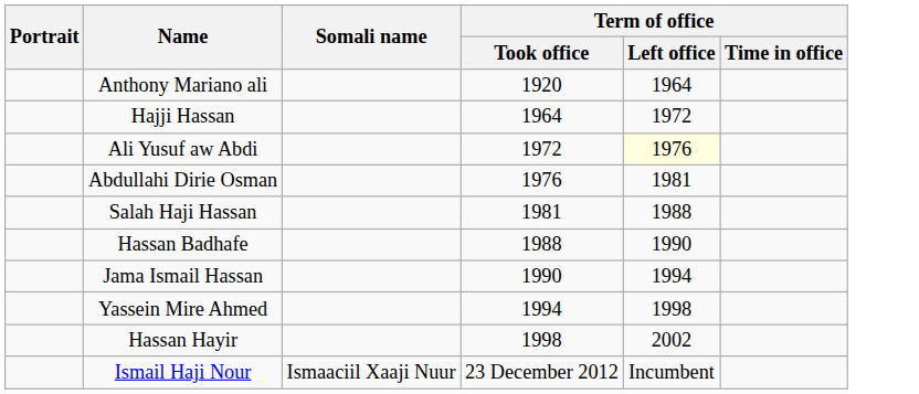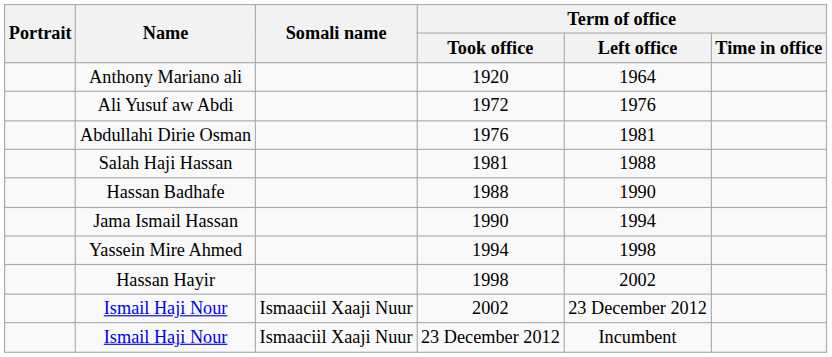 <table class="wikitable" style="text-align:center">
 <tr>
 <th rowspan="2">Portrait</th>
 <th rowspan="2">Name</th>
 <th rowspan="2">Somali name</th>
 <th colspan="3">Term of office</th>
 </tr>
 <tr>
 <th>Took office</th>
 <th>Left office</th>
 <th>Time in office</th>
 </tr>
 <tr>
 <td></td>
 <td>Anthony Mariano ali</td>
 <td></td>
 <td>1920</td>
 <td>1964</td>
 <td></td>
 </tr>
 <tr>
 <td></td>
-<td>Hajji Hassan</td>
-<td></td>
-<td>1964</td>
-<td>1972</td>
-<td></td>
-</tr>
-<tr>
-<td></td>
 <td>Ali Yusuf aw Abdi</td>
 <td></td>
 <td>1972</td>
-<td style="background: lightyellow;">1976</td>
+<td>1976</td>
 <td></td>
 </tr>
 <tr>
 <td></td>
 <td>Abdullahi Dirie Osman</td>
 <td></td>
 <td>1976</td>
 <td>1981</td>
 <td></td>
 </tr>
 <tr>
 <td></td>
 <td>Salah Haji Hassan</td>
 <td></td>
 <td>1981</td>
 <td>1988</td>
 <td></td>
 </tr>
 <tr>
 <td></td>
 <td>Hassan Badhafe</td>
 <td></td>
 <td>1988</td>
 <td>1990</td>
 <td></td>
 </tr>
 <tr>
 <td></td>
 <td>Jama Ismail Hassan</td>
 <td></td>
 <td>1990</td>
 <td>1994</td>
 <td></td>
 </tr>
 <tr>
 <td></td>
 <td>Yassein Mire Ahmed</td>
 <td></td>
 <td>1994</td>
 <td>1998</td>
 <td></td>
 </tr>
 <tr>
 <td></td>
 <td>Hassan Hayir</td>
 <td></td>
 <td>1998</td>
 <td>2002</td>
 <td></td>
 </tr>
 <tr>
 <td></td>
 <td><a href='#'>Ismail Haji Nour</a></td>
 <td>Ismaaciil Xaaji Nuur</td>
+<td>2002</td>
+<td>23 December 2012</td>
+<td></td>
+</tr>
+<tr>
+<td></td>
+<td><a href='#'>Ismail Haji Nour</a></td>
+<td>Ismaaciil Xaaji Nuur</td>
 <td>23 December 2012</td>
 <td>Incumbent</td>
 <td></td>
 </tr>
 </table>
